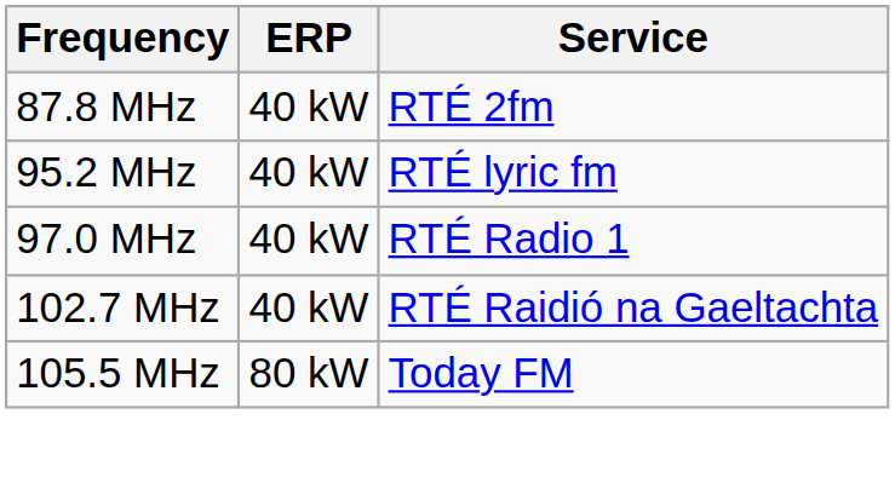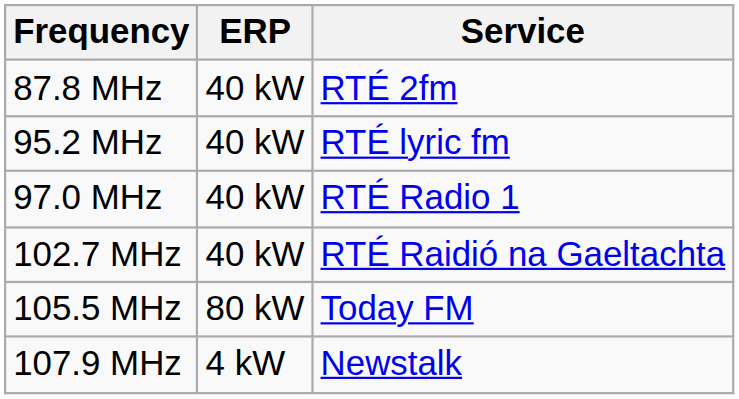 <table class="wikitable sortable">
 <tr>
 <th>Frequency</th>
 <th>ERP</th>
 <th>Service</th>
 </tr>
 <tr>
 <td>87.8 MHz</td>
 <td>40 kW</td>
 <td><a href='#'>RTÉ 2fm</a></td>
 </tr>
 <tr>
 <td>95.2 MHz</td>
 <td>40 kW</td>
 <td><a href='#'>RTÉ lyric fm</a></td>
 </tr>
 <tr>
 <td>97.0 MHz</td>
 <td>40 kW</td>
 <td><a href='#'>RTÉ Radio 1</a></td>
 </tr>
 <tr>
 <td>102.7 MHz</td>
 <td>40 kW</td>
 <td><a href='#'>RTÉ Raidió na Gaeltachta</a></td>
 </tr>
 <tr>
 <td>105.5 MHz</td>
 <td>80 kW</td>
 <td><a href='#'>Today FM</a></td>
 </tr>
+<tr>
+<td>107.9 MHz</td>
+<td>4 kW</td>
+<td><a href='#'>Newstalk</a></td>
+</tr>
 </table>
